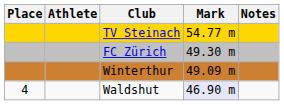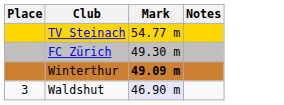 <table class="wikitable sortable">
 <tr>
 <th>Place</th>
-<th>Athlete</th>
 <th>Club</th>
 <th>Mark</th>
 <th>Notes</th>
 </tr>
 <tr style="background:gold;">
 <td align=center></td>
-<td></td>
 <td><a href='#'>TV Steinach</a></td>
 <td align=center>54.77 m</td>
 <td></td>
 </tr>
 <tr style="background:silver;">
 <td align=center></td>
-<td></td>
 <td><a href='#'>FC Zürich</a></td>
 <td align=center>49.30 m</td>
 <td></td>
 </tr>
 <tr style="background:#CD7F32;">
 <td align=center></td>
-<td></td>
 <td>Winterthur</td>
-<td align=center>49.09 m</td>
+<td align=center><strong>49.09 m</strong></td>
 <td></td>
 </tr>
 <tr>
-<td align=center>4</td>
-<td></td>
+<td align=center>3</td>
 <td> Waldshut</td>
 <td align=center style="background: lavender;">46.90 m</td>
 <td></td>
 </tr>
 </table>
